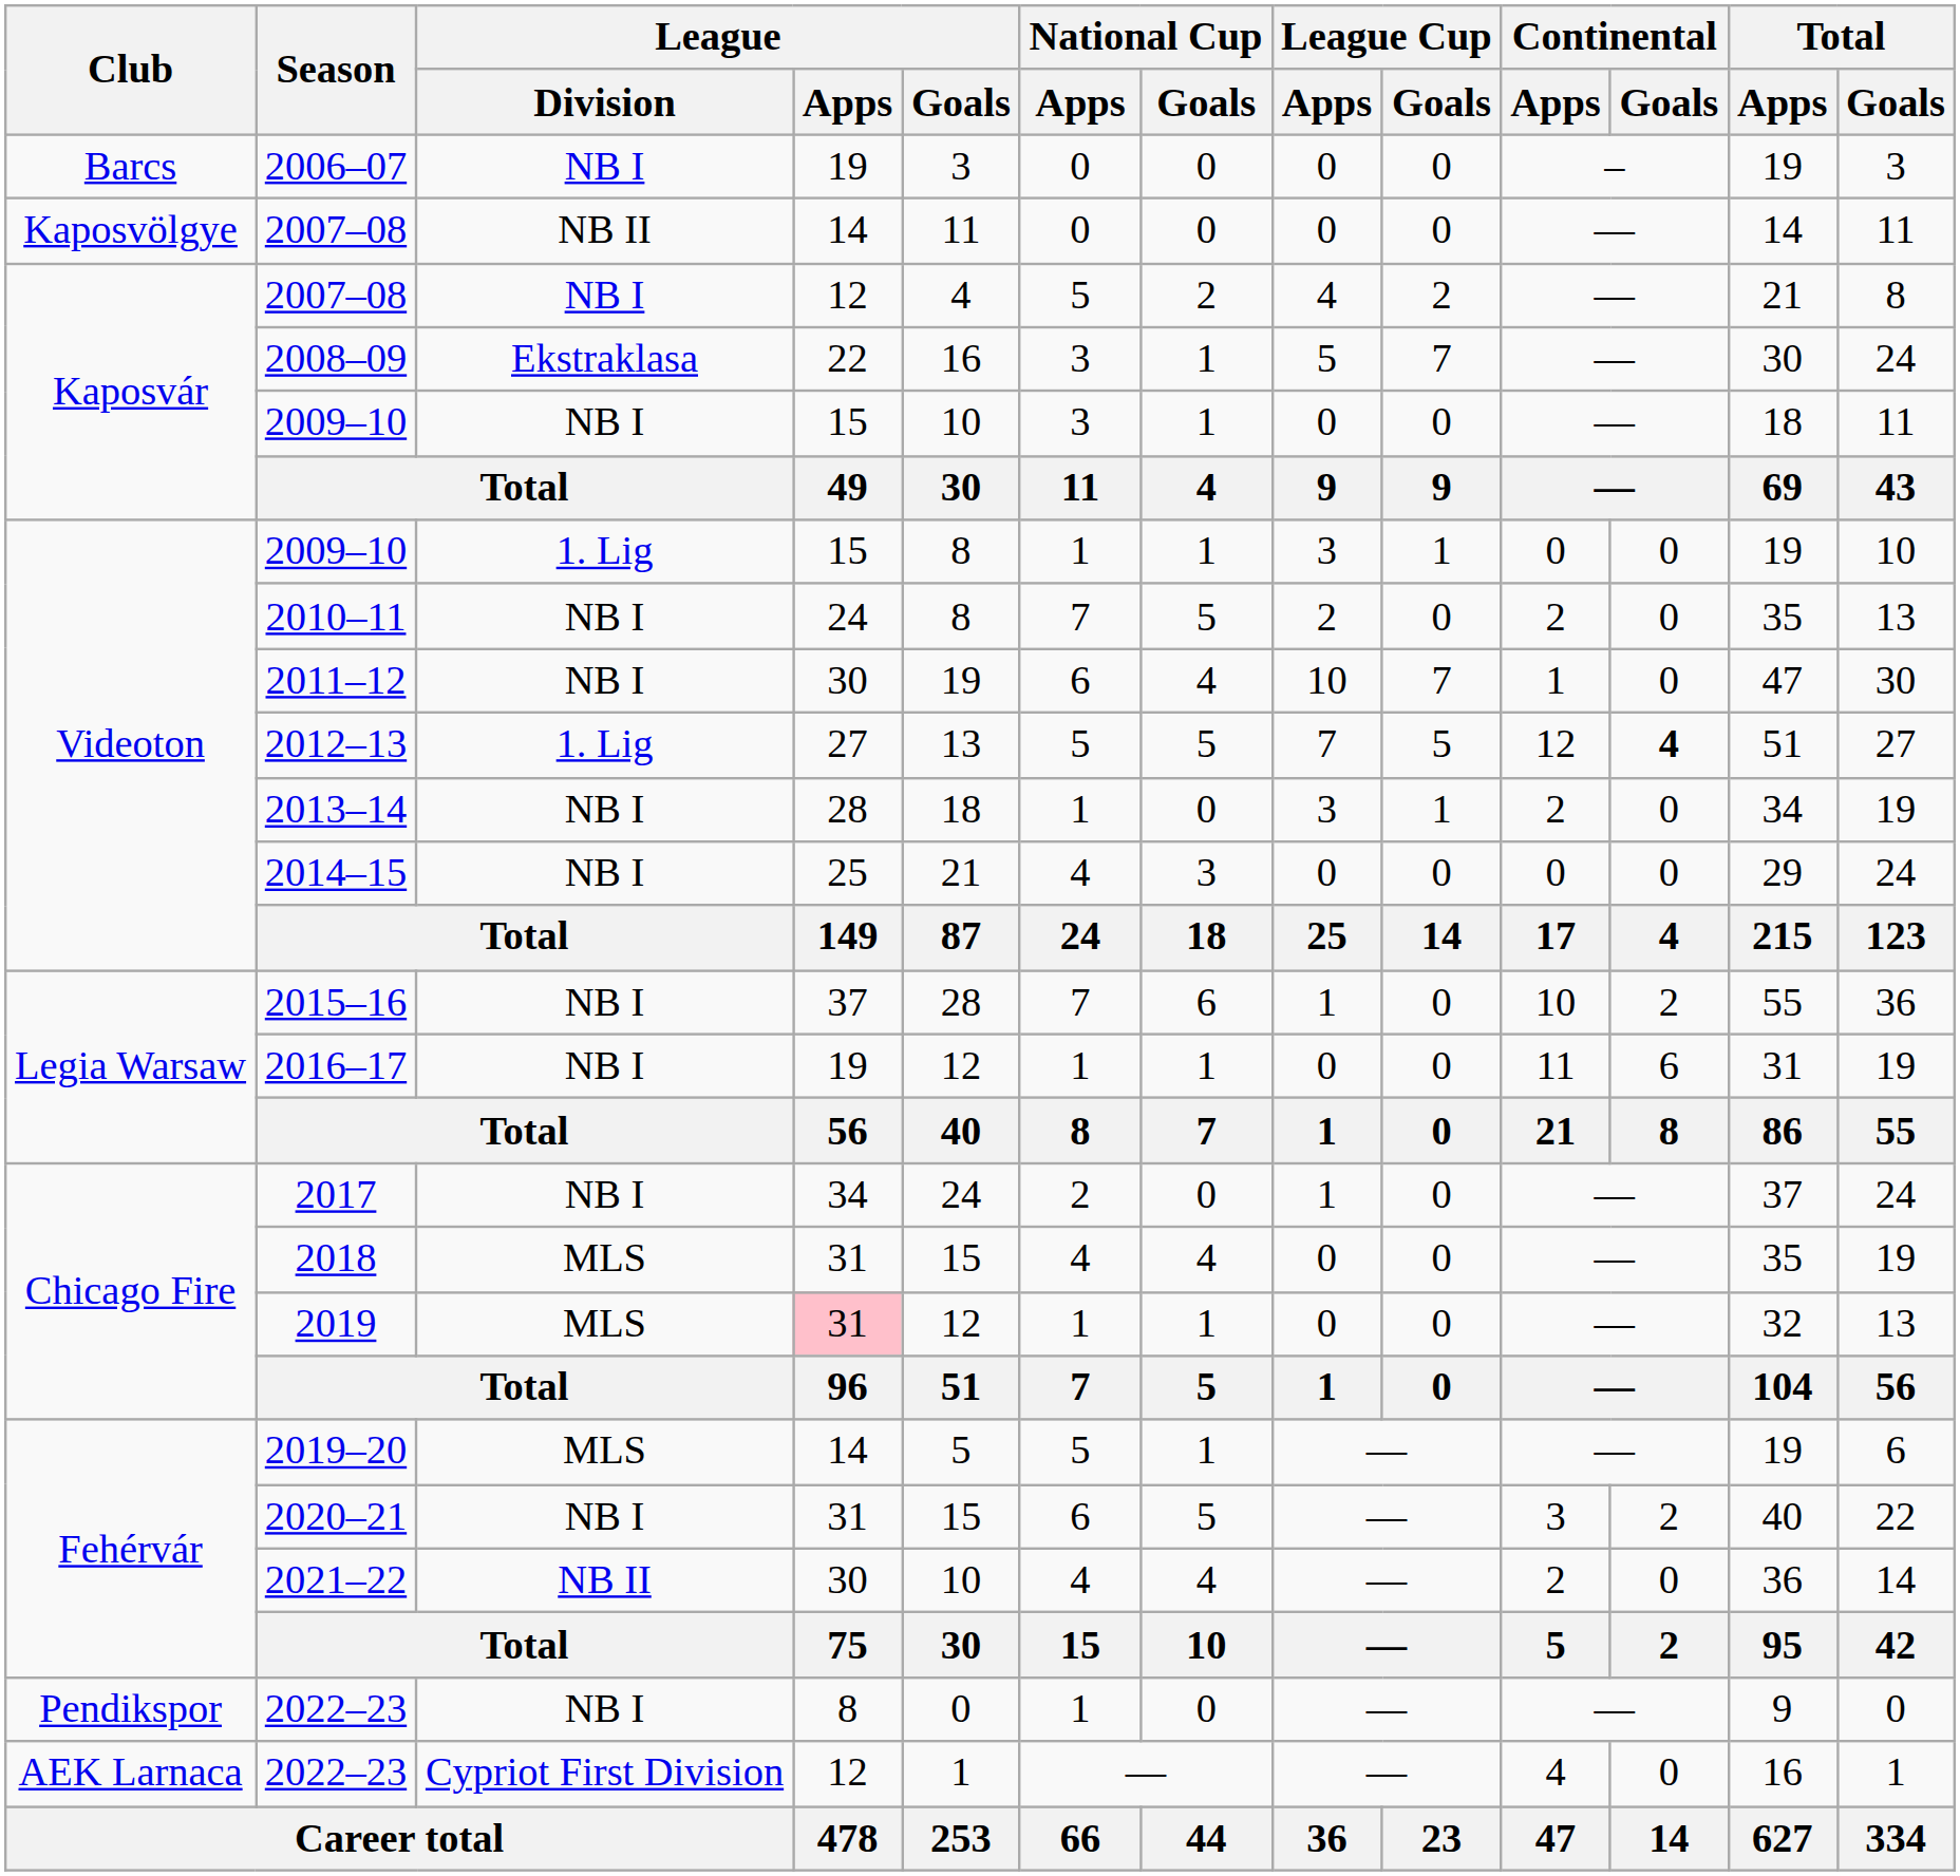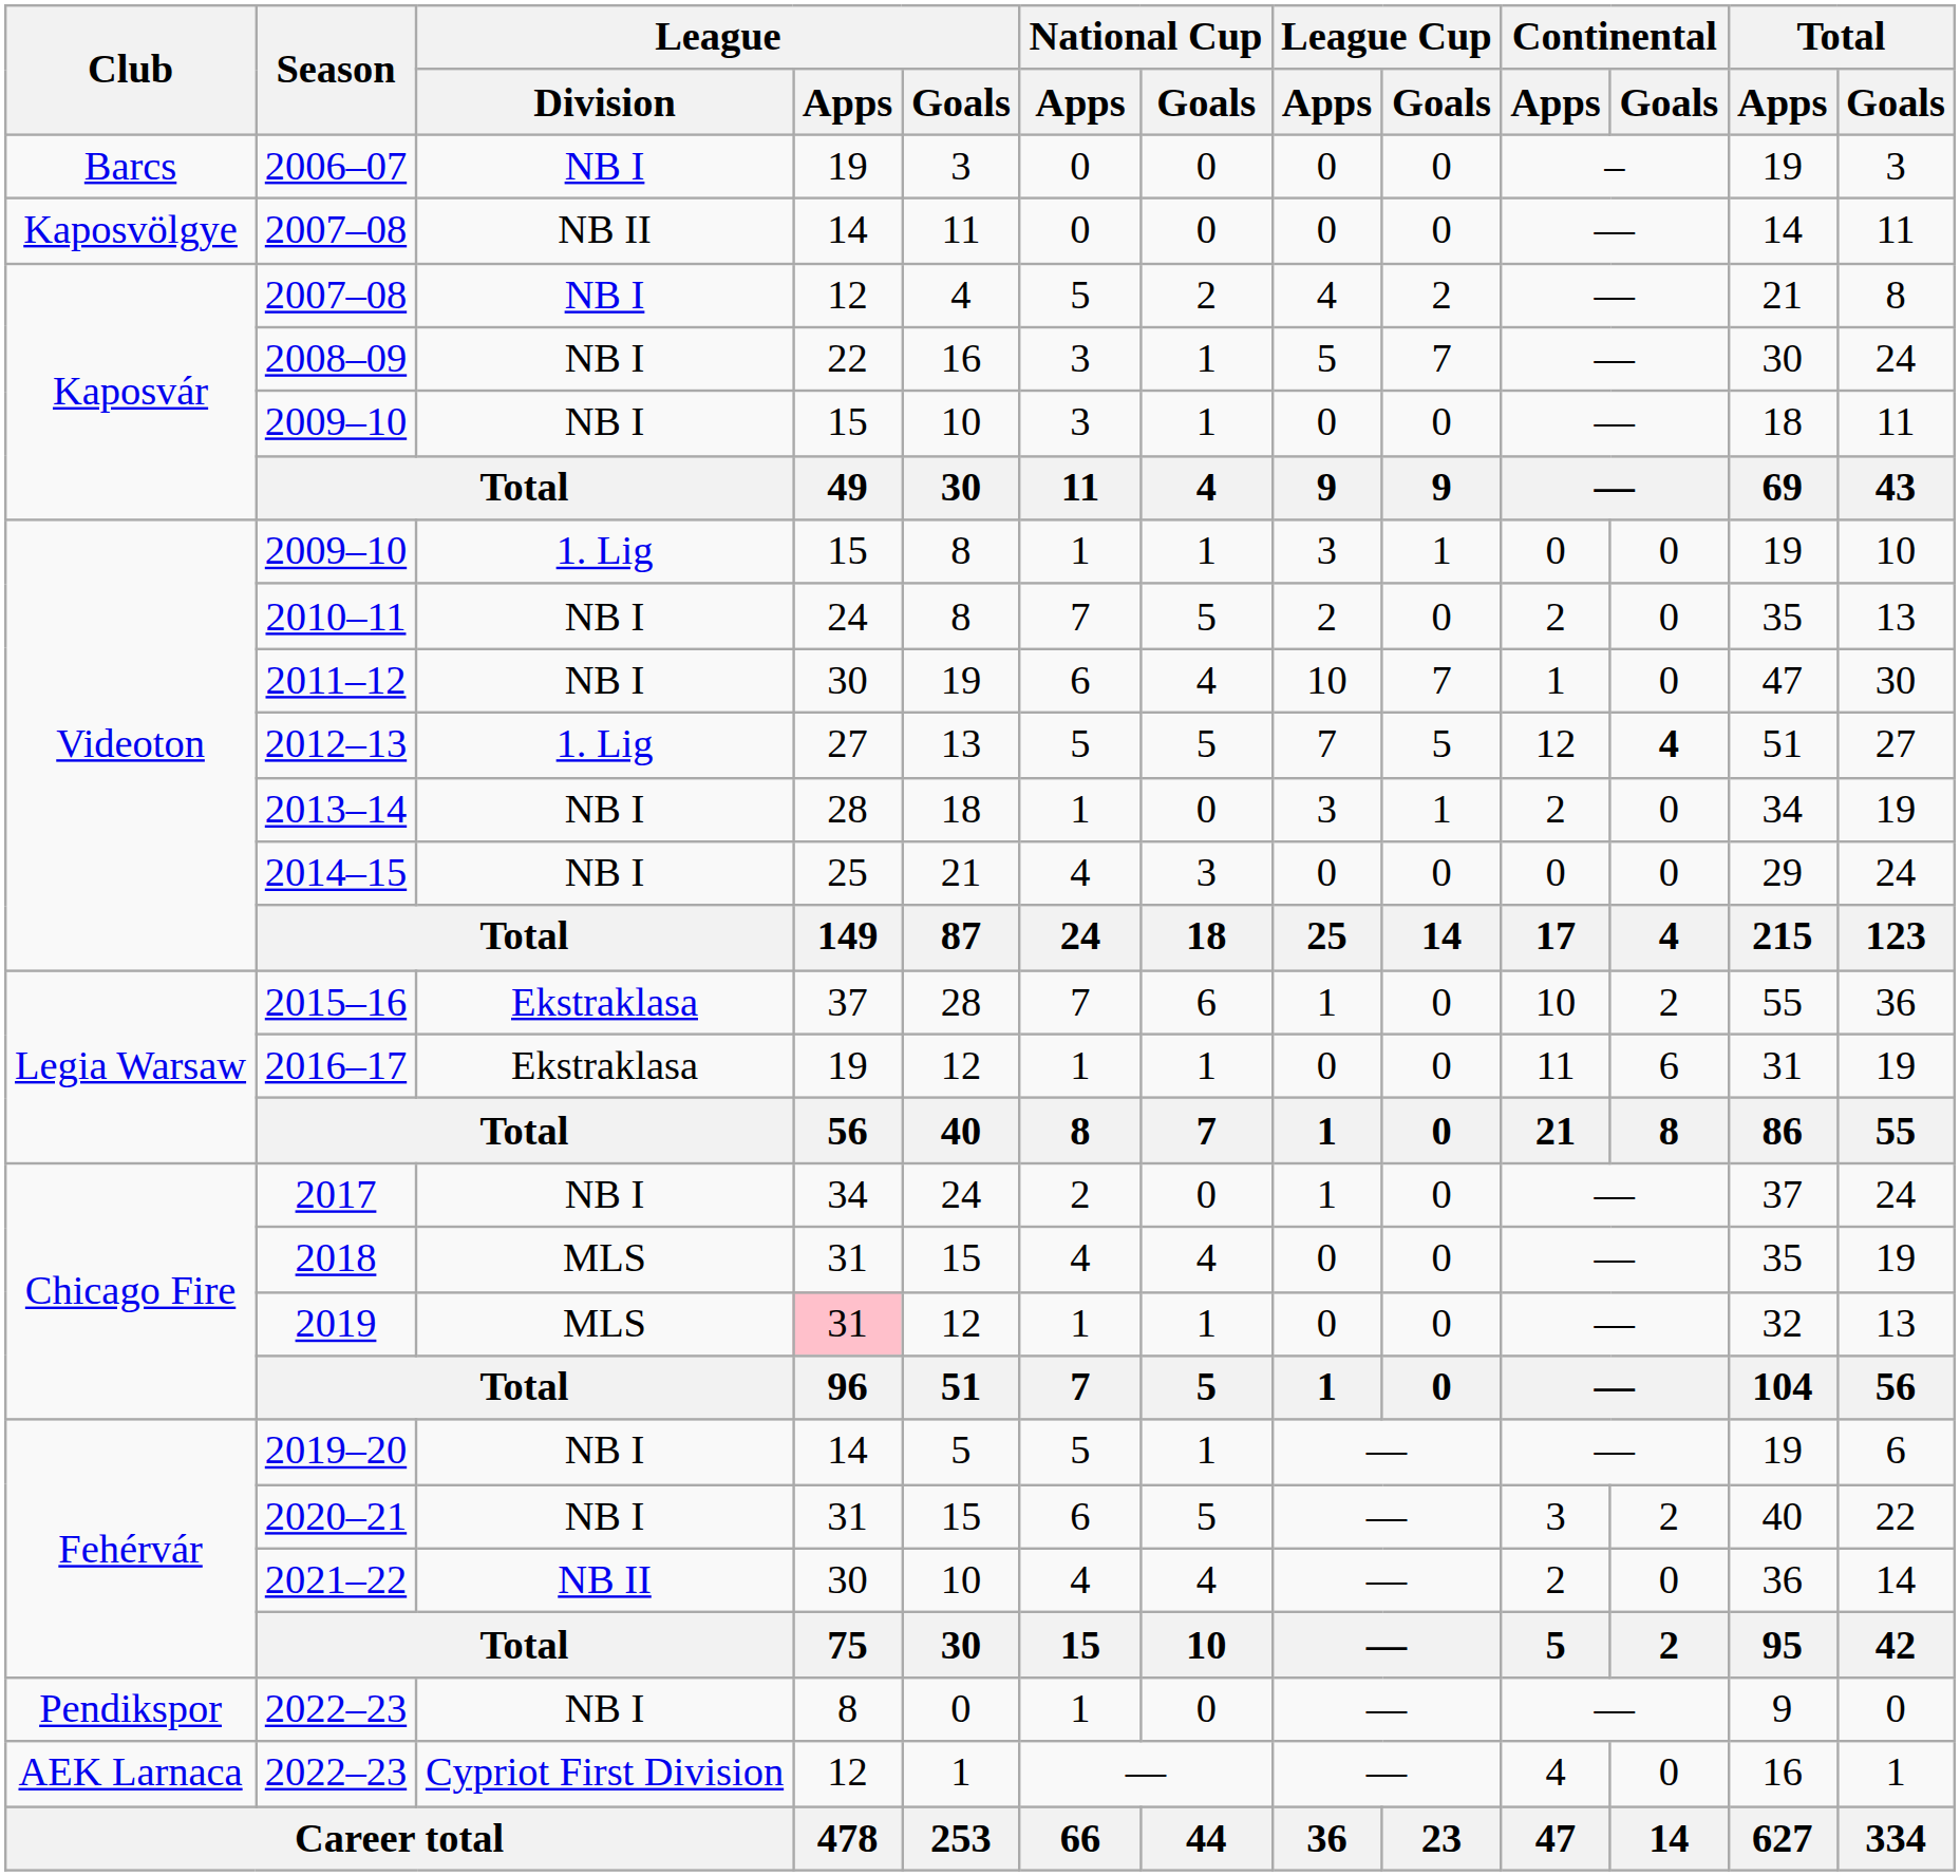 <table class="wikitable" style="text-align:center">
 <tr>
 <th rowspan="2">Club</th>
 <th rowspan="2">Season</th>
 <th colspan="3">League</th>
 <th colspan="2">National Cup</th>
 <th colspan="2">League Cup</th>
 <th colspan="2">Continental</th>
 <th colspan="2">Total</th>
 </tr>
 <tr>
 <th>Division</th>
 <th>Apps</th>
 <th>Goals</th>
 <th>Apps</th>
 <th>Goals</th>
 <th>Apps</th>
 <th>Goals</th>
 <th>Apps</th>
 <th>Goals</th>
 <th>Apps</th>
 <th>Goals</th>
 </tr>
 <tr>
 <td><a href='#'>Barcs</a></td>
 <td><a href='#'>2006–07</a></td>
 <td><a href='#'>NB I</a></td>
 <td>19</td>
 <td>3</td>
 <td>0</td>
 <td>0</td>
 <td>0</td>
 <td>0</td>
 <td colspan="2">–</td>
 <td>19</td>
 <td>3</td>
 </tr>
 <tr>
 <td><a href='#'>Kaposvölgye</a></td>
 <td><a href='#'>2007–08</a></td>
 <td>NB II</td>
 <td>14</td>
 <td>11</td>
 <td>0</td>
 <td>0</td>
 <td>0</td>
 <td>0</td>
 <td colspan="2">—</td>
 <td>14</td>
 <td>11</td>
 </tr>
 <tr>
 <td rowspan="4"><a href='#'>Kaposvár</a></td>
 <td><a href='#'>2007–08</a></td>
 <td><a href='#'>NB I</a></td>
 <td>12</td>
 <td>4</td>
 <td>5</td>
 <td>2</td>
 <td>4</td>
 <td>2</td>
 <td colspan="2">—</td>
 <td>21</td>
 <td>8</td>
 </tr>
 <tr>
 <td><a href='#'>2008–09</a></td>
-<td><a href='#'>Ekstraklasa</a></td>
+<td>NB I</td>
 <td>22</td>
 <td>16</td>
 <td>3</td>
 <td>1</td>
 <td>5</td>
 <td>7</td>
 <td colspan="2">—</td>
 <td>30</td>
 <td>24</td>
 </tr>
 <tr>
 <td><a href='#'>2009–10</a></td>
 <td>NB I</td>
 <td>15</td>
 <td>10</td>
 <td>3</td>
 <td>1</td>
 <td>0</td>
 <td>0</td>
 <td colspan="2">—</td>
 <td>18</td>
 <td>11</td>
 </tr>
 <tr>
 <th colspan="2">Total</th>
 <th>49</th>
 <th>30</th>
 <th>11</th>
 <th>4</th>
 <th>9</th>
 <th>9</th>
 <th colspan="2">—</th>
 <th>69</th>
 <th>43</th>
 </tr>
 <tr>
 <td rowspan="7"><a href='#'>Videoton</a></td>
 <td><a href='#'>2009–10</a></td>
 <td><a href='#'>1. Lig</a></td>
 <td>15</td>
 <td>8</td>
 <td>1</td>
 <td>1</td>
 <td>3</td>
 <td>1</td>
 <td>0</td>
 <td>0</td>
 <td>19</td>
 <td>10</td>
 </tr>
 <tr>
 <td><a href='#'>2010–11</a></td>
 <td>NB I</td>
 <td>24</td>
 <td>8</td>
 <td>7</td>
 <td>5</td>
 <td>2</td>
 <td>0</td>
 <td>2</td>
 <td>0</td>
 <td>35</td>
 <td>13</td>
 </tr>
 <tr>
 <td><a href='#'>2011–12</a></td>
 <td>NB I</td>
 <td>30</td>
 <td>19</td>
 <td>6</td>
 <td>4</td>
 <td>10</td>
 <td>7</td>
 <td>1</td>
 <td>0</td>
 <td>47</td>
 <td>30</td>
 </tr>
 <tr>
 <td><a href='#'>2012–13</a></td>
 <td><a href='#'>1. Lig</a></td>
 <td>27</td>
 <td>13</td>
 <td>5</td>
 <td>5</td>
 <td>7</td>
 <td>5</td>
 <td>12</td>
 <td><strong>4</strong></td>
 <td>51</td>
 <td>27</td>
 </tr>
 <tr>
 <td><a href='#'>2013–14</a></td>
 <td>NB I</td>
 <td>28</td>
 <td>18</td>
 <td>1</td>
 <td>0</td>
 <td>3</td>
 <td>1</td>
 <td>2</td>
 <td>0</td>
 <td>34</td>
 <td>19</td>
 </tr>
 <tr>
 <td><a href='#'>2014–15</a></td>
 <td>NB I</td>
 <td>25</td>
 <td>21</td>
 <td>4</td>
 <td>3</td>
 <td>0</td>
 <td>0</td>
 <td>0</td>
 <td>0</td>
 <td>29</td>
 <td>24</td>
 </tr>
 <tr>
 <th colspan="2">Total</th>
 <th>149</th>
 <th>87</th>
 <th>24</th>
 <th>18</th>
 <th>25</th>
 <th>14</th>
 <th>17</th>
 <th>4</th>
 <th>215</th>
 <th>123</th>
 </tr>
 <tr>
 <td rowspan="3"><a href='#'>Legia Warsaw</a></td>
 <td><a href='#'>2015–16</a></td>
-<td>NB I</td>
+<td><a href='#'>Ekstraklasa</a></td>
 <td>37</td>
 <td>28</td>
 <td>7</td>
 <td>6</td>
 <td>1</td>
 <td>0</td>
 <td>10</td>
 <td>2</td>
 <td>55</td>
 <td>36</td>
 </tr>
 <tr>
 <td><a href='#'>2016–17</a></td>
-<td>NB I</td>
+<td>Ekstraklasa</td>
 <td>19</td>
 <td>12</td>
 <td>1</td>
 <td>1</td>
 <td>0</td>
 <td>0</td>
 <td>11</td>
 <td>6</td>
 <td>31</td>
 <td>19</td>
 </tr>
 <tr>
 <th colspan="2">Total</th>
 <th>56</th>
 <th>40</th>
 <th>8</th>
 <th>7</th>
 <th>1</th>
 <th>0</th>
 <th>21</th>
 <th>8</th>
 <th>86</th>
 <th>55</th>
 </tr>
 <tr>
 <td rowspan="4"><a href='#'>Chicago Fire</a></td>
 <td><a href='#'>2017</a></td>
 <td>NB I</td>
 <td>34</td>
 <td>24</td>
 <td>2</td>
 <td>0</td>
 <td>1</td>
 <td>0</td>
 <td colspan="2">—</td>
 <td>37</td>
 <td>24</td>
 </tr>
 <tr>
 <td><a href='#'>2018</a></td>
 <td>MLS</td>
 <td>31</td>
 <td>15</td>
 <td>4</td>
 <td>4</td>
 <td>0</td>
 <td>0</td>
 <td colspan="2">—</td>
 <td>35</td>
 <td>19</td>
 </tr>
 <tr>
 <td><a href='#'>2019</a></td>
 <td>MLS</td>
 <td style="background: pink;">31</td>
 <td>12</td>
 <td>1</td>
 <td>1</td>
 <td>0</td>
 <td>0</td>
 <td colspan="2">—</td>
 <td>32</td>
 <td>13</td>
 </tr>
 <tr>
 <th colspan="2">Total</th>
 <th>96</th>
 <th>51</th>
 <th>7</th>
 <th>5</th>
 <th>1</th>
 <th>0</th>
 <th colspan="2">—</th>
 <th>104</th>
 <th>56</th>
 </tr>
 <tr>
 <td rowspan="4"><a href='#'>Fehérvár</a></td>
 <td><a href='#'>2019–20</a></td>
-<td>MLS</td>
+<td>NB I</td>
 <td>14</td>
 <td>5</td>
 <td>5</td>
 <td>1</td>
 <td colspan="2">—</td>
 <td colspan="2">—</td>
 <td>19</td>
 <td>6</td>
 </tr>
 <tr>
 <td><a href='#'>2020–21</a></td>
 <td>NB I</td>
 <td>31</td>
 <td>15</td>
 <td>6</td>
 <td>5</td>
 <td colspan="2">—</td>
 <td>3</td>
 <td>2</td>
 <td>40</td>
 <td>22</td>
 </tr>
 <tr>
 <td><a href='#'>2021–22</a></td>
 <td><a href='#'>NB II</a></td>
 <td>30</td>
 <td>10</td>
 <td>4</td>
 <td>4</td>
 <td colspan="2">—</td>
 <td>2</td>
 <td>0</td>
 <td>36</td>
 <td>14</td>
 </tr>
 <tr>
 <th colspan="2">Total</th>
 <th>75</th>
 <th>30</th>
 <th>15</th>
 <th>10</th>
 <th colspan="2">—</th>
 <th>5</th>
 <th>2</th>
 <th>95</th>
 <th>42</th>
 </tr>
 <tr>
 <td><a href='#'>Pendikspor</a></td>
 <td><a href='#'>2022–23</a></td>
 <td>NB I</td>
 <td>8</td>
 <td>0</td>
 <td>1</td>
 <td>0</td>
 <td colspan="2">—</td>
 <td colspan="2">—</td>
 <td>9</td>
 <td>0</td>
 </tr>
 <tr>
 <td><a href='#'>AEK Larnaca</a></td>
 <td><a href='#'>2022–23</a></td>
 <td><a href='#'>Cypriot First Division</a></td>
 <td>12</td>
 <td>1</td>
 <td colspan="2">—</td>
 <td colspan="2">—</td>
 <td>4</td>
 <td>0</td>
 <td>16</td>
 <td>1</td>
 </tr>
 <tr>
 <th colspan="3">Career total</th>
 <th>478</th>
 <th>253</th>
 <th>66</th>
 <th>44</th>
 <th>36</th>
 <th>23</th>
 <th>47</th>
 <th>14</th>
 <th>627</th>
 <th>334</th>
 </tr>
 </table>
